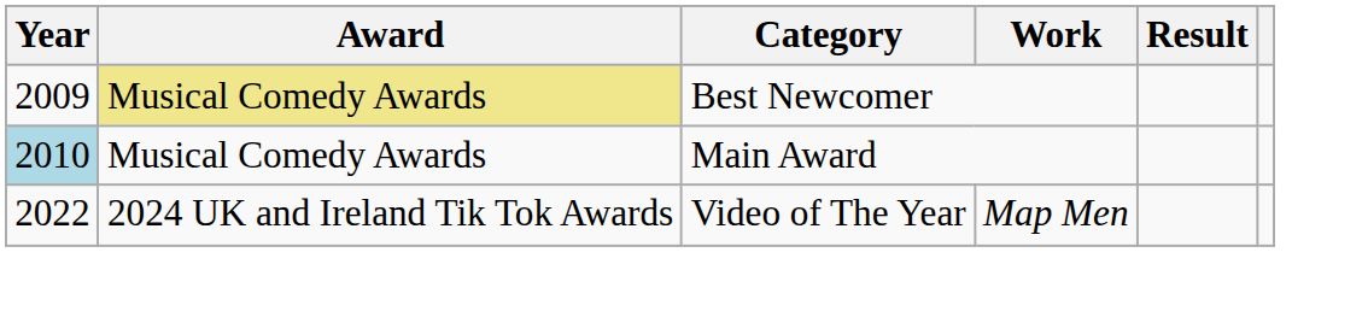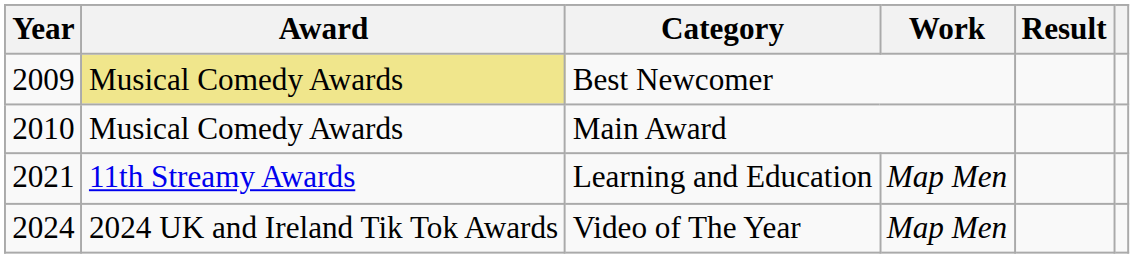 <table class="wikitable sortable plainrowheaders">
 <tr>
 <th scope="col">Year</th>
 <th scope="col">Award</th>
 <th scope="col">Category</th>
 <th scope="col">Work</th>
 <th scope="col">Result</th>
 <th scope="col" class="unsortable"></th>
 </tr>
 <tr>
 <td rowspan="1">2009</td>
 <td style="background: khaki;">Musical Comedy Awards</td>
 <td colspan="2">Best Newcomer</td>
 <td></td>
 <td></td>
 </tr>
 <tr>
-<td rowspan="1" style="background: lightblue;">2010</td>
+<td rowspan="1">2010</td>
 <td>Musical Comedy Awards</td>
 <td colspan="2">Main Award</td>
 <td></td>
 <td></td>
 </tr>
 <tr>
-<td>2022</td>
+<td rowspan="1">2021</td>
+<td><a href='#'>11th Streamy Awards</a></td>
+<td>Learning and Education</td>
+<td><em>Map Men</em></td>
+<td></td>
+<td></td>
+</tr>
+<tr>
+<td>2024</td>
 <td>2024 UK and Ireland Tik Tok Awards</td>
 <td>Video of The Year</td>
 <td><em>Map Men</em></td>
 <td></td>
 <td></td>
 </tr>
 </table>
